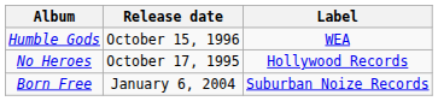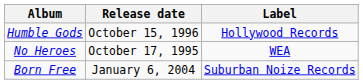 <table class="wikitable" style="text-align:center">
 <tr>
 <th>Album</th>
 <th>Release date</th>
 <th>Label</th>
 </tr>
 <tr props to all KMK fans – Ese Wickid Siolent>
 <td><em><a href='#'>Humble Gods</a></em></td>
 <td>October 15, 1996</td>
-<td><a href='#'>WEA</a></td>
+<td><a href='#'>Hollywood Records</a></td>
 </tr>
 <tr>
 <td><em><a href='#'>No Heroes</a></em></td>
 <td>October 17, 1995</td>
-<td><a href='#'>Hollywood Records</a></td>
+<td><a href='#'>WEA</a></td>
 </tr>
 <tr>
 <td><em><a href='#'>Born Free</a></em></td>
 <td>January 6, 2004</td>
 <td><a href='#'>Suburban Noize Records</a></td>
 </tr>
 </table>
